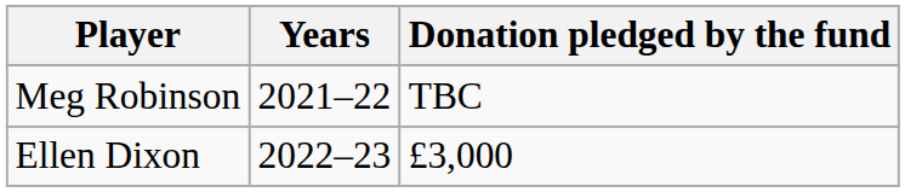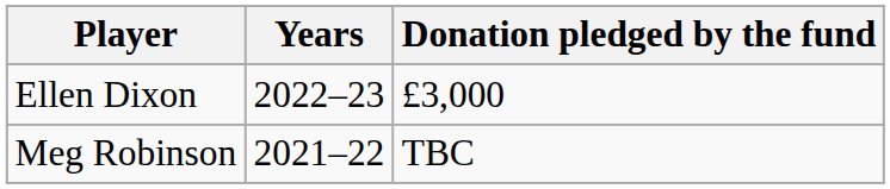 <table class="wikitable" style="margin: 1em auto 1em auto;">
 <tr>
 <th scope="col">Player</th>
 <th scope="col">Years</th>
 <th scope="col">Donation pledged by the fund</th>
 </tr>
 <tr>
+<td>Ellen Dixon</td>
+<td>2022–23</td>
+<td>£3,000</td>
+</tr>
+<tr>
 <td>Meg Robinson</td>
 <td>2021–22</td>
 <td>TBC</td>
 </tr>
-<tr>
-<td>Ellen Dixon</td>
-<td>2022–23</td>
-<td>£3,000</td>
-</tr>
 </table>
